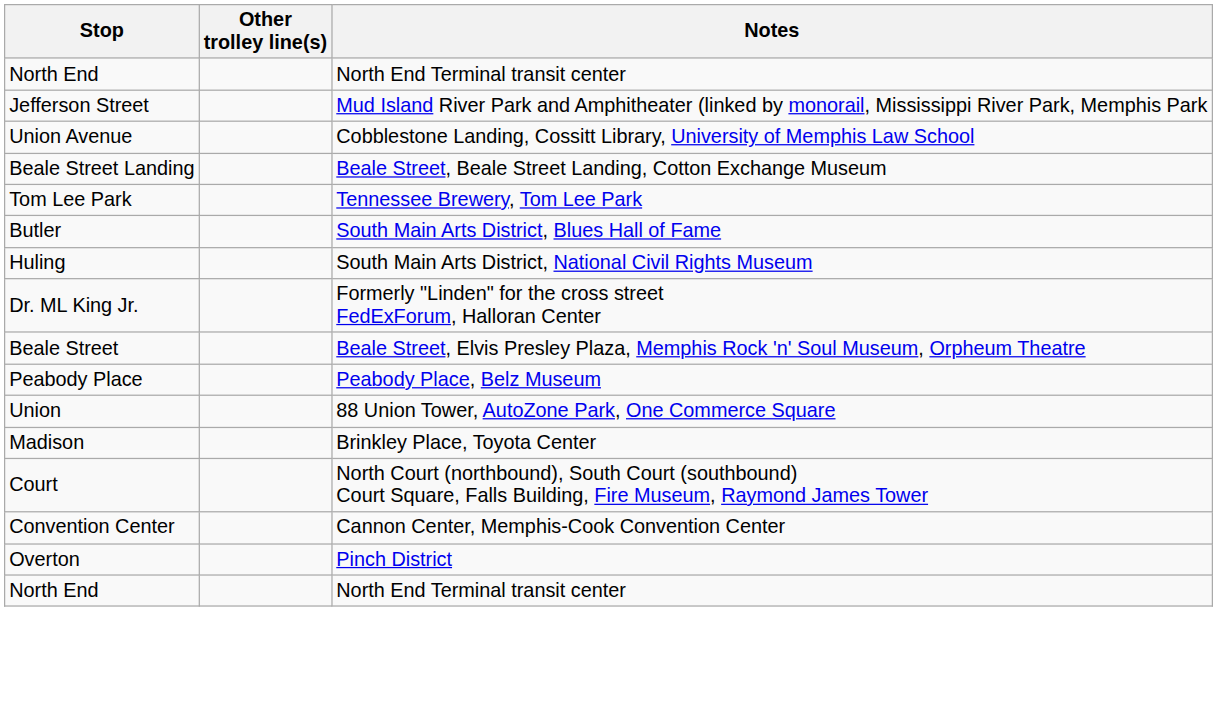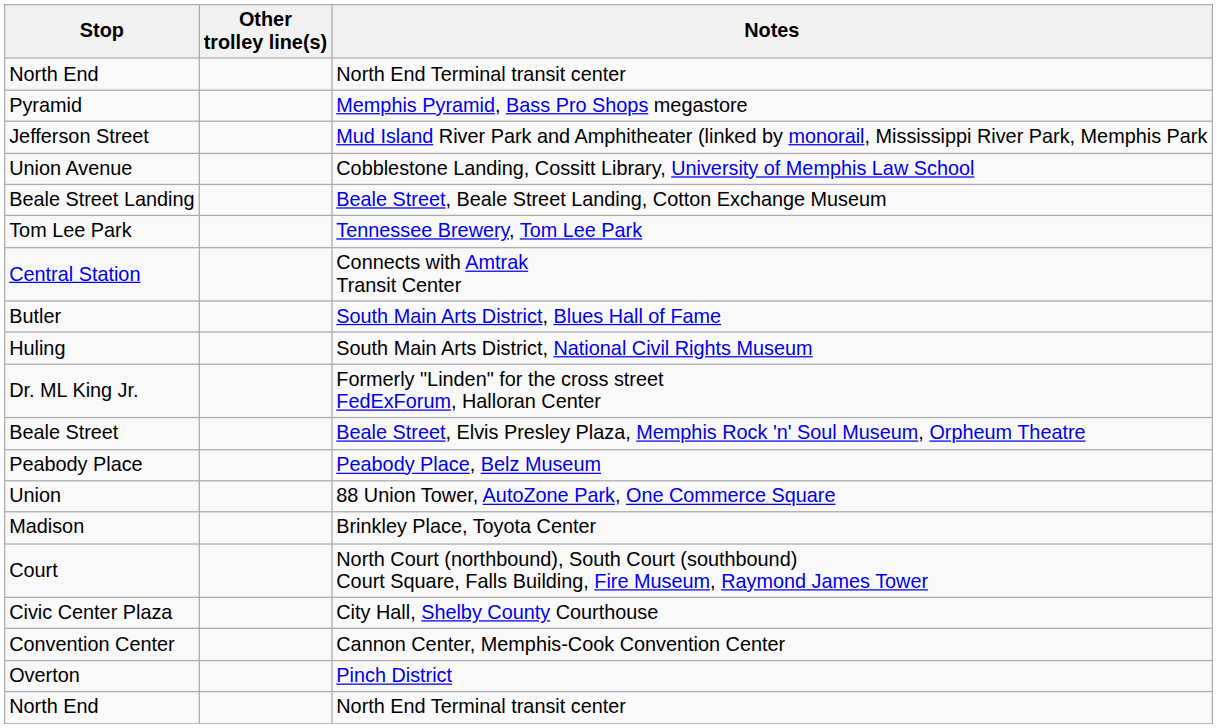 <table class="wikitable">
 <tr>
 <th>Stop</th>
 <th>Other<br>trolley line(s)</th>
 <th>Notes</th>
 </tr>
 <tr>
 <td>North End</td>
 <td></td>
 <td>North End Terminal transit center</td>
+</tr>
+<tr>
+<td>Pyramid</td>
+<td></td>
+<td><a href='#'>Memphis Pyramid</a>, <a href='#'>Bass Pro Shops</a> megastore</td>
 </tr>
 <tr>
 <td>Jefferson Street</td>
 <td></td>
 <td><a href='#'>Mud Island</a> River Park and Amphitheater (linked by <a href='#'>monorail</a>, Mississippi River Park, Memphis Park</td>
 </tr>
 <tr>
 <td>Union Avenue</td>
 <td></td>
 <td>Cobblestone Landing, Cossitt Library, <a href='#'>University of Memphis Law School</a></td>
 </tr>
 <tr>
 <td>Beale Street Landing</td>
 <td></td>
 <td><a href='#'>Beale Street</a>, Beale Street Landing, Cotton Exchange Museum</td>
 </tr>
 <tr>
 <td>Tom Lee Park</td>
 <td></td>
 <td><a href='#'>Tennessee Brewery</a>, <a href='#'>Tom Lee Park</a></td>
+</tr>
+<tr>
+<td><a href='#'>Central Station</a></td>
+<td></td>
+<td>Connects with <a href='#'>Amtrak</a><br>Transit Center</td>
 </tr>
 <tr>
 <td>Butler</td>
 <td></td>
 <td><a href='#'>South Main Arts District</a>, <a href='#'>Blues Hall of Fame</a></td>
 </tr>
 <tr>
 <td>Huling</td>
 <td></td>
 <td>South Main Arts District, <a href='#'>National Civil Rights Museum</a></td>
 </tr>
 <tr>
 <td>Dr. ML King Jr.</td>
 <td></td>
 <td>Formerly "Linden" for the cross street<br><a href='#'>FedExForum</a>, Halloran Center</td>
 </tr>
 <tr>
 <td>Beale Street</td>
 <td></td>
 <td><a href='#'>Beale Street</a>, Elvis Presley Plaza, <a href='#'>Memphis Rock 'n' Soul Museum</a>, <a href='#'>Orpheum Theatre</a></td>
 </tr>
 <tr>
 <td>Peabody Place</td>
 <td></td>
 <td><a href='#'>Peabody Place</a>, <a href='#'>Belz Museum</a></td>
 </tr>
 <tr>
 <td>Union</td>
 <td></td>
 <td>88 Union Tower, <a href='#'>AutoZone Park</a>, <a href='#'>One Commerce Square</a></td>
 </tr>
 <tr>
 <td>Madison</td>
 <td></td>
 <td>Brinkley Place, Toyota Center</td>
 </tr>
 <tr>
 <td>Court</td>
 <td> </td>
 <td>North Court (northbound), South Court (southbound)<br>Court Square, Falls Building, <a href='#'>Fire Museum</a>, <a href='#'>Raymond James Tower</a></td>
 </tr>
 <tr>
+<td>Civic Center Plaza</td>
+<td></td>
+<td>City Hall, <a href='#'>Shelby County</a> Courthouse</td>
+</tr>
+<tr>
 <td>Convention Center</td>
 <td></td>
 <td>Cannon Center, Memphis-Cook Convention Center</td>
 </tr>
 <tr>
 <td>Overton</td>
 <td></td>
 <td><a href='#'>Pinch District</a></td>
 </tr>
 <tr>
 <td>North End</td>
 <td></td>
 <td>North End Terminal transit center</td>
 </tr>
 </table>
